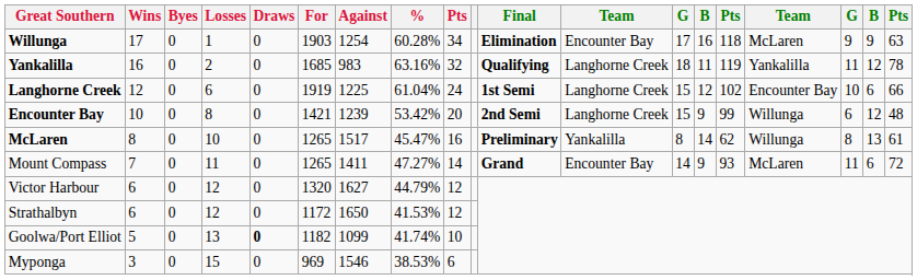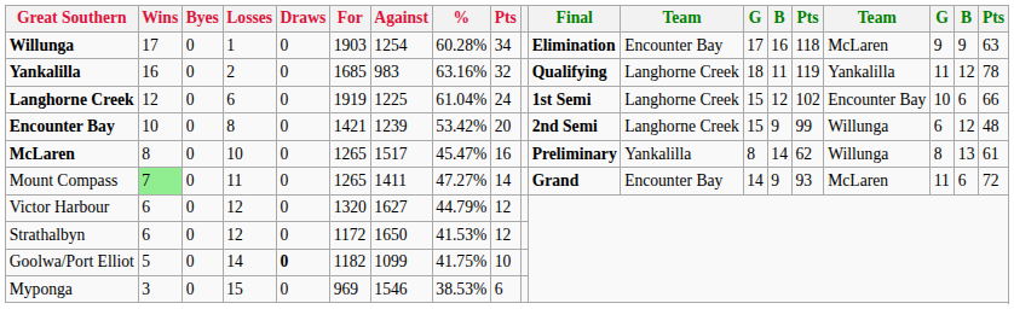 <table style="font-size: 85%; text-align: left;" class="wikitable">
 <tr>
 <th style="color:crimson">Great Southern</th>
 <th style="color:crimson">Wins</th>
 <th style="color:crimson">Byes</th>
 <th style="color:crimson">Losses</th>
 <th style="color:crimson">Draws</th>
 <th style="color:crimson">For</th>
 <th style="color:crimson">Against</th>
 <th style="color:crimson">%</th>
 <th style="color:crimson">Pts</th>
 <th></th>
 <th style="color:green">Final</th>
 <th style="color:green">Team</th>
 <th style="color:green">G</th>
 <th style="color:green">B</th>
 <th style="color:green">Pts</th>
 <th style="color:green">Team</th>
 <th style="color:green">G</th>
 <th style="color:green">B</th>
 <th style="color:green">Pts</th>
 </tr>
 <tr>
 </tr>
 <tr>
 </tr>
 <tr>
 <td><strong>	Willunga	</strong></td>
 <td>17</td>
 <td>0</td>
 <td>1</td>
 <td>0</td>
 <td>1903</td>
 <td>1254</td>
 <td>60.28%</td>
 <td>34</td>
 <td></td>
 <td><strong>Elimination</strong></td>
 <td>Encounter Bay</td>
 <td>17</td>
 <td>16</td>
 <td>118</td>
 <td>McLaren</td>
 <td>9</td>
 <td>9</td>
 <td>63</td>
 </tr>
 <tr>
 <td><strong>	Yankalilla	</strong></td>
 <td>16</td>
 <td>0</td>
 <td>2</td>
 <td>0</td>
 <td>1685</td>
 <td>983</td>
 <td>63.16%</td>
 <td>32</td>
 <td></td>
 <td><strong>Qualifying</strong></td>
 <td>Langhorne Creek</td>
 <td>18</td>
 <td>11</td>
 <td>119</td>
 <td>Yankalilla</td>
 <td>11</td>
 <td>12</td>
 <td>78</td>
 </tr>
 <tr>
 <td><strong>	Langhorne Creek	</strong></td>
 <td>12</td>
 <td>0</td>
 <td>6</td>
 <td>0</td>
 <td>1919</td>
 <td>1225</td>
 <td>61.04%</td>
 <td>24</td>
 <td></td>
 <td><strong>1st Semi</strong></td>
 <td>Langhorne Creek</td>
 <td>15</td>
 <td>12</td>
 <td>102</td>
 <td>Encounter Bay</td>
 <td>10</td>
 <td>6</td>
 <td>66</td>
 </tr>
 <tr>
 <td><strong>	Encounter Bay	</strong></td>
 <td>10</td>
 <td>0</td>
 <td>8</td>
 <td>0</td>
 <td>1421</td>
 <td>1239</td>
 <td>53.42%</td>
 <td>20</td>
 <td></td>
 <td><strong>2nd Semi</strong></td>
 <td>Langhorne Creek</td>
 <td>15</td>
 <td>9</td>
 <td>99</td>
 <td>Willunga</td>
 <td>6</td>
 <td>12</td>
 <td>48</td>
 </tr>
 <tr>
 <td><strong>	McLaren	</strong></td>
 <td>8</td>
 <td>0</td>
 <td>10</td>
 <td>0</td>
 <td>1265</td>
 <td>1517</td>
 <td>45.47%</td>
 <td>16</td>
 <td></td>
 <td><strong>Preliminary</strong></td>
 <td>Yankalilla</td>
 <td>8</td>
 <td>14</td>
 <td>62</td>
 <td>Willunga</td>
 <td>8</td>
 <td>13</td>
 <td>61</td>
 </tr>
 <tr>
 <td>Mount Compass</td>
-<td>7</td>
+<td style="background: lightgreen;">7</td>
 <td>0</td>
 <td>11</td>
 <td>0</td>
 <td>1265</td>
 <td>1411</td>
 <td>47.27%</td>
 <td>14</td>
 <td></td>
 <td><strong>Grand</strong></td>
 <td>Encounter Bay</td>
 <td>14</td>
 <td>9</td>
 <td>93</td>
 <td>McLaren</td>
 <td>11</td>
 <td>6</td>
 <td>72</td>
 </tr>
 <tr>
 <td>Victor Harbour</td>
 <td>6</td>
 <td>0</td>
 <td>12</td>
 <td>0</td>
 <td>1320</td>
 <td>1627</td>
 <td>44.79%</td>
 <td>12</td>
 <td></td>
 </tr>
 <tr>
 <td>Strathalbyn</td>
 <td>6</td>
 <td>0</td>
 <td>12</td>
 <td>0</td>
 <td>1172</td>
 <td>1650</td>
 <td>41.53%</td>
 <td>12</td>
 <td></td>
 </tr>
 <tr>
 <td>Goolwa/Port Elliot</td>
 <td>5</td>
 <td>0</td>
-<td>13</td>
+<td>14</td>
 <td><strong>0</strong></td>
 <td>1182</td>
 <td>1099</td>
-<td>41.74%</td>
+<td>41.75%</td>
 <td>10</td>
 <td></td>
 </tr>
 <tr>
 <td>Myponga</td>
 <td>3</td>
 <td>0</td>
 <td>15</td>
 <td>0</td>
 <td>969</td>
 <td>1546</td>
 <td>38.53%</td>
 <td>6</td>
 <td></td>
 </tr>
 <tr>
 </tr>
 </table>
